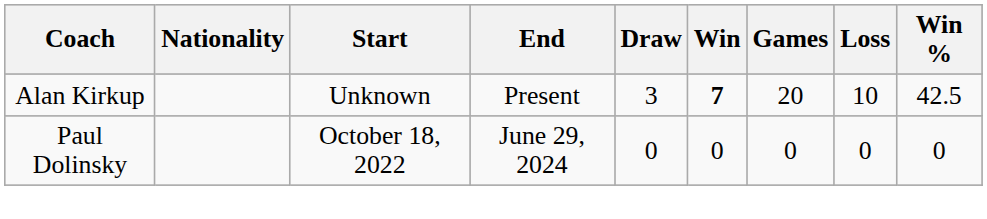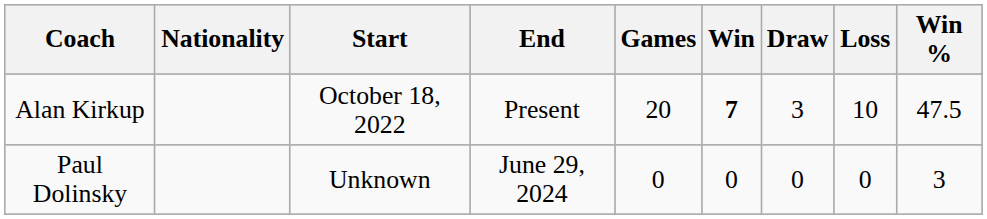 <table class="wikitable" style="text-align:center; margin-left: lem;">
 <tr>
 <th>Coach</th>
 <th>Nationality</th>
 <th>Start</th>
 <th>End</th>
+<th>Games</th>
+<th><strong>Win</strong></th>
 <th>Draw</th>
-<th><strong>Win</strong></th>
-<th>Games</th>
 <th>Loss</th>
 <th>Win %</th>
 </tr>
 <tr>
 <td>Alan Kirkup</td>
 <td></td>
-<td>Unknown</td>
+<td>October 18, 2022</td>
 <td>Present</td>
+<td>20</td>
+<td><strong>7</strong></td>
 <td>3</td>
-<td><strong>7</strong></td>
-<td>20</td>
 <td>10</td>
-<td>42.5</td>
+<td>47.5</td>
 </tr>
 <tr>
 <td>Paul Dolinsky</td>
 <td></td>
-<td>October 18, 2022</td>
+<td>Unknown</td>
 <td>June 29, 2024</td>
 <td>0</td>
 <td>0</td>
 <td>0</td>
 <td>0</td>
-<td>0</td>
+<td>3</td>
 </tr>
 </table>
